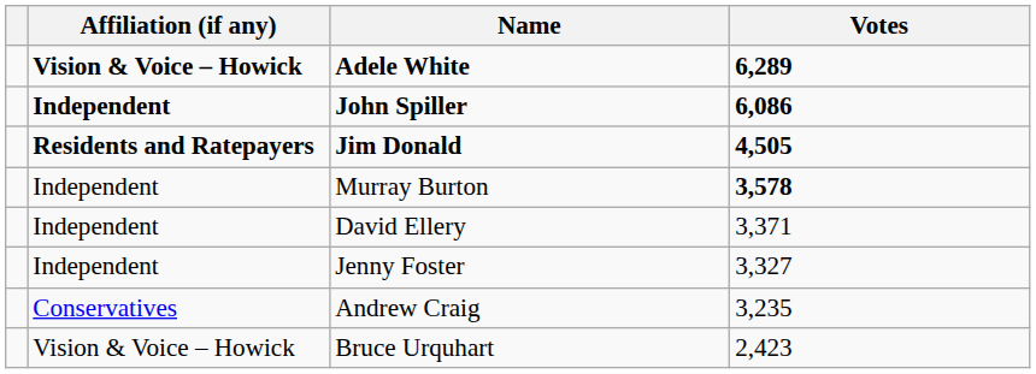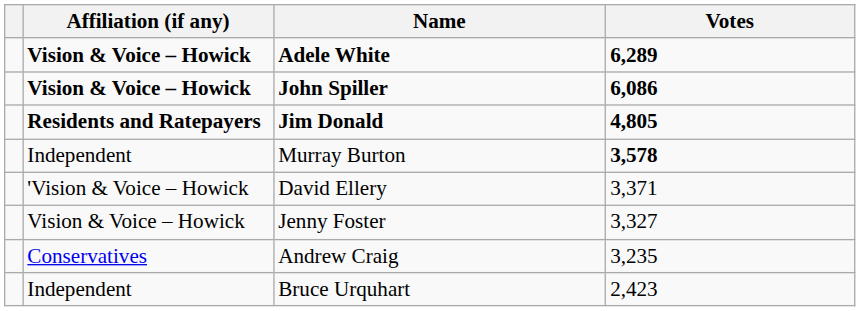 <table class="wikitable" style="width:51%;">
 <tr>
 <th style="width:1%;"></th>
 <th style="width:15%;">Affiliation (if any)</th>
 <th style="width:20%;">Name</th>
 <th style="width:15%;">Votes</th>
 </tr>
 <tr>
 <td bgcolor=></td>
 <td><strong>Vision & Voice – Howick</strong></td>
 <td><strong>Adele White</strong></td>
 <td><strong>6,289</strong></td>
 </tr>
 <tr>
 <td bgcolor=></td>
-<td><strong>Independent</strong></td>
+<td><strong>Vision & Voice – Howick</strong></td>
 <td><strong>John Spiller</strong></td>
 <td><strong>6,086</strong></td>
 </tr>
 <tr>
 <td bgcolor=></td>
 <td><strong>Residents and Ratepayers</strong></td>
 <td><strong>Jim Donald</strong></td>
-<td><strong>4,505</strong></td>
+<td><strong>4,805</strong></td>
 </tr>
 <tr>
 <td bgcolor=></td>
 <td>Independent</td>
 <td>Murray Burton</td>
 <td><strong>3,578</strong></td>
 </tr>
 <tr>
 <td bgcolor=></td>
-<td>Independent</td>
+<td>'Vision & Voice – Howick</td>
 <td>David Ellery</td>
 <td>3,371</td>
 </tr>
 <tr>
 <td bgcolor=></td>
-<td>Independent</td>
+<td>Vision & Voice – Howick</td>
 <td>Jenny Foster</td>
 <td>3,327</td>
 </tr>
 <tr>
 <td bgcolor=></td>
 <td><a href='#'>Conservatives</a></td>
 <td>Andrew Craig</td>
 <td>3,235</td>
 </tr>
 <tr>
 <td bgcolor=></td>
-<td>Vision & Voice – Howick</td>
+<td>Independent</td>
 <td>Bruce Urquhart</td>
 <td>2,423</td>
 </tr>
 </table>
